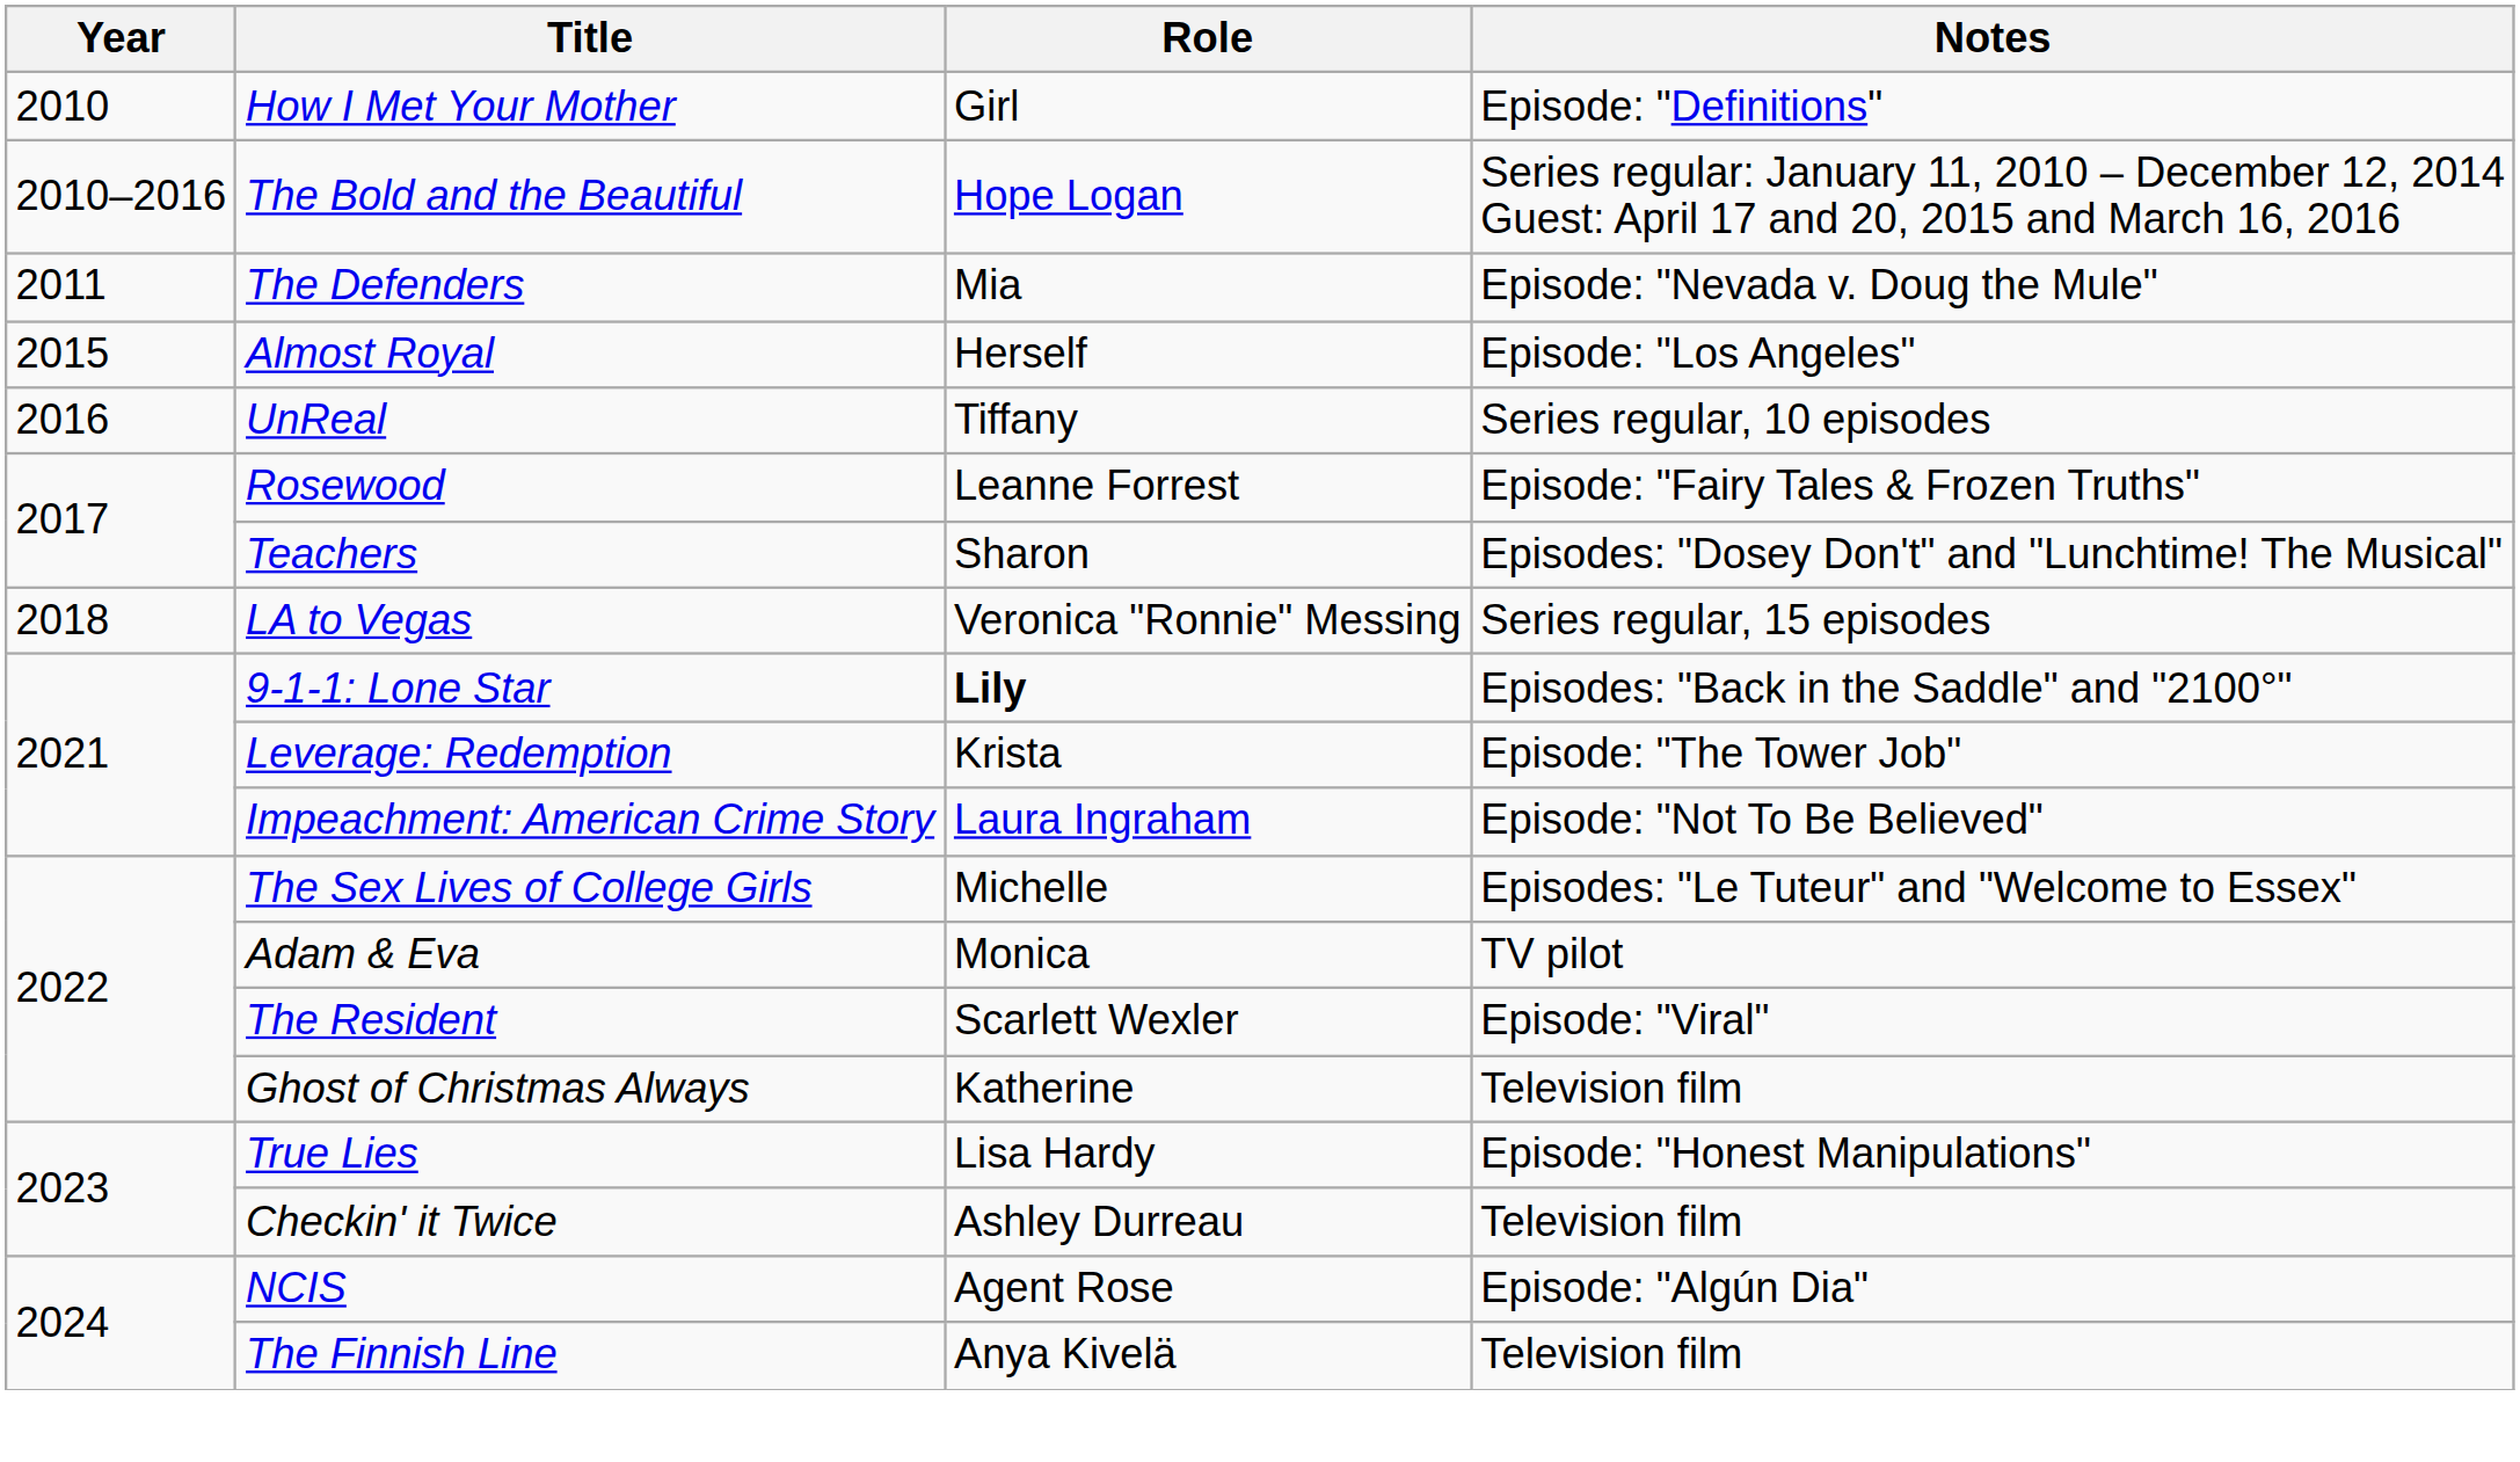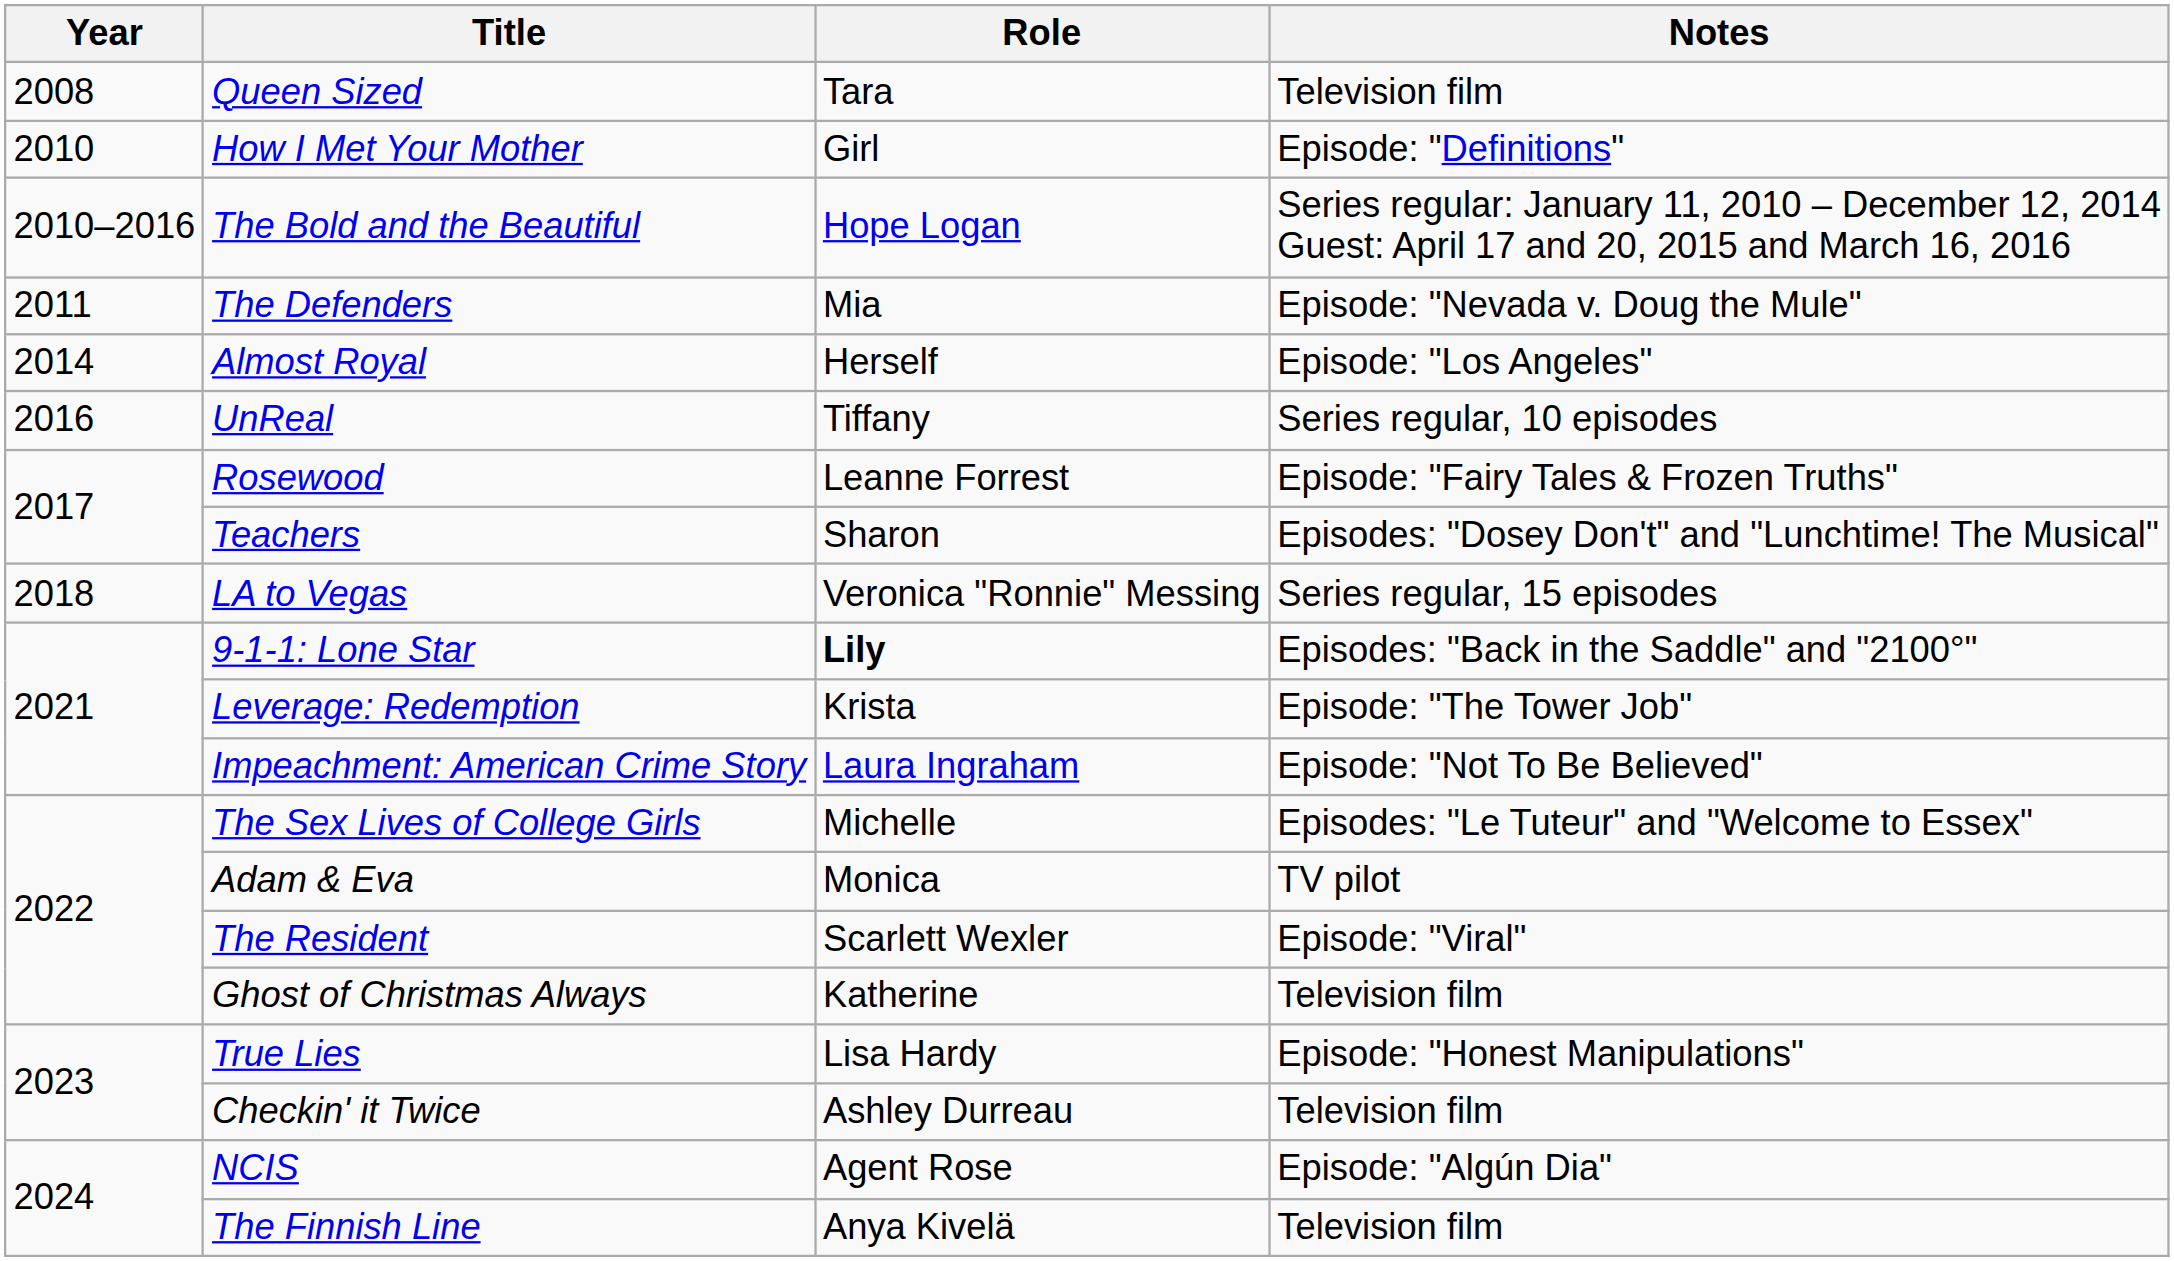 <table class="wikitable sortable">
 <tr>
 <th>Year</th>
 <th>Title</th>
 <th>Role</th>
 <th>Notes</th>
+</tr>
+<tr>
+<td>2008</td>
+<td><em><a href='#'>Queen Sized</a></em></td>
+<td>Tara</td>
+<td>Television film</td>
 </tr>
 <tr>
 <td>2010</td>
 <td><em><a href='#'>How I Met Your Mother</a></em></td>
 <td>Girl</td>
 <td>Episode: "<a href='#'>Definitions</a>"</td>
 </tr>
 <tr>
 <td>2010–2016</td>
 <td><em><a href='#'>The Bold and the Beautiful</a></em></td>
 <td><a href='#'>Hope Logan</a></td>
 <td>Series regular: January 11, 2010 – December 12, 2014 <br> Guest: April 17 and 20, 2015 and March 16, 2016</td>
 </tr>
 <tr>
 <td>2011</td>
 <td><em><a href='#'>The Defenders</a></em></td>
 <td>Mia</td>
 <td>Episode: "Nevada v. Doug the Mule"</td>
 </tr>
 <tr>
-<td>2015</td>
+<td>2014</td>
 <td><em><a href='#'>Almost Royal</a></em></td>
 <td>Herself</td>
 <td>Episode: "Los Angeles"</td>
 </tr>
 <tr>
 <td>2016</td>
 <td><em><a href='#'>UnReal</a></em></td>
 <td>Tiffany</td>
 <td>Series regular, 10 episodes</td>
 </tr>
 <tr>
 <td rowspan=2>2017</td>
 <td><em><a href='#'>Rosewood</a></em></td>
 <td>Leanne Forrest</td>
 <td>Episode: "Fairy Tales & Frozen Truths"</td>
 </tr>
 <tr>
 <td><em><a href='#'>Teachers</a></em></td>
 <td>Sharon</td>
 <td>Episodes: "Dosey Don't" and "Lunchtime! The Musical"</td>
 </tr>
 <tr>
 <td>2018</td>
 <td><em><a href='#'>LA to Vegas</a></em></td>
 <td>Veronica "Ronnie" Messing</td>
 <td>Series regular, 15 episodes</td>
 </tr>
 <tr>
 <td rowspan=3>2021</td>
 <td><em><a href='#'>9-1-1: Lone Star</a></em></td>
 <td><strong>Lily</strong></td>
 <td>Episodes: "Back in the Saddle" and "2100°"</td>
 </tr>
 <tr>
 <td><em><a href='#'>Leverage: Redemption</a></em></td>
 <td>Krista</td>
 <td>Episode: "The Tower Job"</td>
 </tr>
 <tr>
 <td><em><a href='#'>Impeachment: American Crime Story</a></em></td>
 <td><a href='#'>Laura Ingraham</a></td>
 <td>Episode: "Not To Be Believed"</td>
 </tr>
 <tr>
 <td rowspan=4>2022</td>
 <td><em><a href='#'>The Sex Lives of College Girls</a></em></td>
 <td>Michelle</td>
 <td>Episodes: "Le Tuteur" and "Welcome to Essex"</td>
 </tr>
 <tr>
 <td><em> Adam & Eva</em></td>
 <td>Monica</td>
 <td>TV pilot</td>
 </tr>
 <tr>
 <td><em><a href='#'>The Resident</a></em></td>
 <td>Scarlett Wexler</td>
 <td>Episode: "Viral"</td>
 </tr>
 <tr>
 <td><em>Ghost of Christmas Always</em></td>
 <td>Katherine</td>
 <td>Television film</td>
 </tr>
 <tr>
 <td rowspan=2>2023</td>
 <td><em><a href='#'>True Lies</a></em></td>
 <td>Lisa Hardy</td>
 <td>Episode: "Honest Manipulations"</td>
 </tr>
 <tr>
 <td><em>Checkin' it Twice</em></td>
 <td>Ashley Durreau</td>
 <td>Television film</td>
 </tr>
 <tr>
 <td rowspan=2>2024</td>
 <td><em><a href='#'>NCIS</a></em></td>
 <td>Agent Rose</td>
 <td>Episode: "Algún Dia"</td>
 </tr>
 <tr>
 <td><em><a href='#'>The Finnish Line</a></em></td>
 <td>Anya Kivelä</td>
 <td>Television film</td>
 </tr>
 </table>
